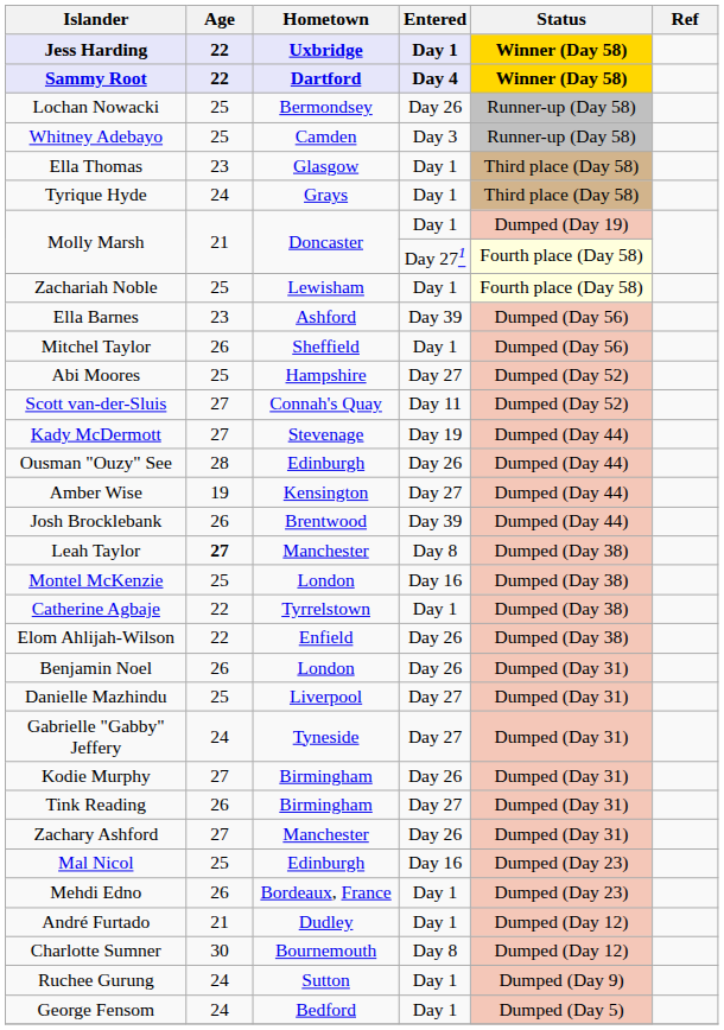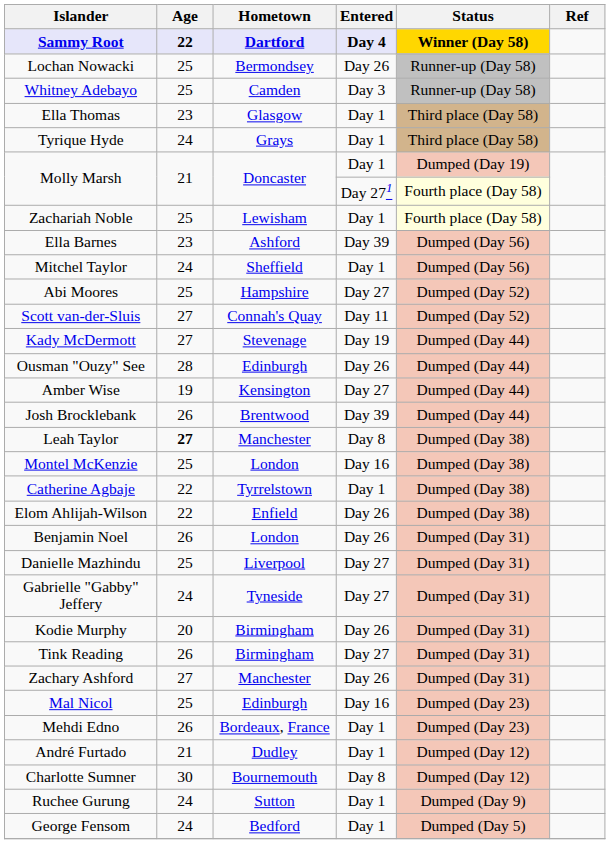 <table class="wikitable sortable" style="text-align:center;">
 <tr>
 <th style="width:150px;"><strong>Islander</strong></th>
 <th style="width:50px;"><strong>Age</strong></th>
 <th style="width:120px;"><strong>Hometown</strong></th>
 <th style="width:50px;"><strong>Entered</strong></th>
 <th style="width:150px;"><strong>Status</strong></th>
 <th style="width:50px;"><strong>Ref</strong></th>
-</tr>
-<tr>
-<td style="background:lavender;"><strong>Jess Harding</strong></td>
-<td style="background:lavender;"><strong>22</strong></td>
-<td style="background:lavender;"><strong><a href='#'>Uxbridge</a></strong></td>
-<td style="background:lavender;"><strong>Day 1</strong></td>
-<td style="background:gold;"><strong>Winner (Day 58)</strong></td>
-<td align="center"></td>
 </tr>
 <tr>
 <td style="background:lavender;"><strong><a href='#'>Sammy Root</a></strong></td>
 <td style="background:lavender;"><strong>22</strong></td>
 <td style="background:lavender;"><strong><a href='#'>Dartford</a></strong></td>
 <td style="background:lavender;"><strong>Day 4</strong></td>
 <td style="background:gold;"><strong>Winner (Day 58)</strong></td>
 <td align="center"></td>
 </tr>
 <tr>
 <td>Lochan Nowacki</td>
 <td>25</td>
 <td><a href='#'>Bermondsey</a></td>
 <td>Day 26</td>
 <td style="background:silver;">Runner-up (Day 58)</td>
 <td align="center"></td>
 </tr>
 <tr>
 <td><a href='#'>Whitney Adebayo</a></td>
 <td>25</td>
 <td><a href='#'>Camden</a></td>
 <td>Day 3</td>
 <td style="background:silver;">Runner-up (Day 58)</td>
 <td align="center"></td>
 </tr>
 <tr>
 <td>Ella Thomas</td>
 <td>23</td>
 <td><a href='#'>Glasgow</a></td>
 <td>Day 1</td>
 <td style="background:tan;">Third place (Day 58)</td>
 <td align="center"></td>
 </tr>
 <tr>
 <td>Tyrique Hyde</td>
 <td>24</td>
 <td><a href='#'>Grays</a></td>
 <td>Day 1</td>
 <td style="background:tan;">Third place (Day 58)</td>
 <td align="center"></td>
 </tr>
 <tr>
 <td rowspan="2">Molly Marsh</td>
 <td rowspan="2">21</td>
 <td rowspan="2"><a href='#'>Doncaster</a></td>
 <td>Day 1</td>
 <td style="background:#f4c7b8;">Dumped (Day 19)</td>
 <td rowspan="2" align="center"></td>
 </tr>
 <tr>
 <td>Day 27<em><a href='#'><sup>1</sup></a></em></td>
 <td style="background:#FFFFDD;">Fourth place (Day 58)</td>
 </tr>
 <tr>
 <td>Zachariah Noble</td>
 <td>25</td>
 <td><a href='#'>Lewisham</a></td>
 <td>Day 1</td>
 <td style="background:#FFFFDD;">Fourth place (Day 58)</td>
 <td align="center"></td>
 </tr>
 <tr>
 <td>Ella Barnes</td>
 <td>23</td>
 <td><a href='#'>Ashford</a></td>
 <td>Day 39</td>
 <td style="background:#f4c7b8;">Dumped (Day 56)</td>
 <td></td>
 </tr>
 <tr>
 <td>Mitchel Taylor</td>
-<td>26</td>
+<td>24</td>
 <td><a href='#'>Sheffield</a></td>
 <td>Day 1</td>
 <td style="background:#f4c7b8;">Dumped (Day 56)</td>
 <td align="center"></td>
 </tr>
 <tr>
 <td>Abi Moores</td>
 <td>25</td>
 <td><a href='#'>Hampshire</a></td>
 <td>Day 27</td>
 <td style="background:#f4c7b8;">Dumped (Day 52)</td>
 <td align="center"></td>
 </tr>
 <tr>
 <td><a href='#'>Scott van-der-Sluis</a></td>
 <td>27</td>
 <td><a href='#'>Connah's Quay</a></td>
 <td>Day 11</td>
 <td style="background:#f4c7b8;">Dumped (Day 52)</td>
 <td align="center"></td>
 </tr>
 <tr>
 <td><a href='#'>Kady McDermott</a></td>
 <td>27</td>
 <td><a href='#'>Stevenage</a></td>
 <td>Day 19</td>
 <td style="background:#f4c7b8;">Dumped (Day 44)</td>
 <td></td>
 </tr>
 <tr>
 <td>Ousman "Ouzy" See</td>
 <td>28</td>
 <td><a href='#'>Edinburgh</a></td>
 <td>Day 26</td>
 <td style="background:#f4c7b8;">Dumped (Day 44)</td>
 <td align="center"></td>
 </tr>
 <tr>
 <td>Amber Wise</td>
 <td>19</td>
 <td><a href='#'>Kensington</a></td>
 <td>Day 27</td>
 <td style="background:#f4c7b8;">Dumped (Day 44)</td>
 <td align="center"></td>
 </tr>
 <tr>
 <td>Josh Brocklebank</td>
 <td>26</td>
 <td><a href='#'>Brentwood</a></td>
 <td>Day 39</td>
 <td style="background:#f4c7b8;">Dumped (Day 44)</td>
 <td></td>
 </tr>
 <tr>
 <td>Leah Taylor</td>
 <td><strong>27</strong></td>
 <td><a href='#'>Manchester</a></td>
 <td>Day 8</td>
 <td style="background:#f4c7b8;">Dumped (Day 38)</td>
 <td align="center"></td>
 </tr>
 <tr>
 <td><a href='#'>Montel McKenzie</a></td>
 <td>25</td>
 <td><a href='#'>London</a></td>
 <td>Day 16</td>
 <td style="background:#f4c7b8;">Dumped (Day 38)</td>
 <td></td>
 </tr>
 <tr>
 <td><a href='#'>Catherine Agbaje</a></td>
 <td>22</td>
 <td><a href='#'>Tyrrelstown</a></td>
 <td>Day 1</td>
 <td style="background:#f4c7b8;">Dumped (Day 38)</td>
 <td align="center"></td>
 </tr>
 <tr>
 <td>Elom Ahlijah-Wilson</td>
 <td>22</td>
 <td><a href='#'>Enfield</a></td>
 <td>Day 26</td>
 <td style="background:#f4c7b8;">Dumped (Day 38)</td>
 <td align="center"></td>
 </tr>
 <tr>
 <td>Benjamin Noel</td>
 <td>26</td>
 <td><a href='#'>London</a></td>
 <td>Day 26</td>
 <td style="background:#f4c7b8;">Dumped (Day 31)</td>
 <td align="center"></td>
 </tr>
 <tr>
 <td>Danielle Mazhindu</td>
 <td>25</td>
 <td><a href='#'>Liverpool</a></td>
 <td>Day 27</td>
 <td style="background:#f4c7b8;">Dumped (Day 31)</td>
 <td align="center"></td>
 </tr>
 <tr>
 <td>Gabrielle "Gabby" Jeffery</td>
 <td>24</td>
 <td><a href='#'>Tyneside</a></td>
 <td>Day 27</td>
 <td style="background:#f4c7b8;">Dumped (Day 31)</td>
 <td align="center"></td>
 </tr>
 <tr>
 <td>Kodie Murphy</td>
-<td>27</td>
+<td>20</td>
 <td><a href='#'>Birmingham</a></td>
 <td>Day 26</td>
 <td style="background:#f4c7b8;">Dumped (Day 31)</td>
 <td align="center"></td>
 </tr>
 <tr>
 <td>Tink Reading</td>
 <td>26</td>
 <td><a href='#'>Birmingham</a></td>
 <td>Day 27</td>
 <td style="background:#f4c7b8;">Dumped (Day 31)</td>
 <td align="center"></td>
 </tr>
 <tr>
 <td>Zachary Ashford</td>
 <td>27</td>
 <td><a href='#'>Manchester</a></td>
 <td>Day 26</td>
 <td style="background:#f4c7b8;">Dumped (Day 31)</td>
 <td align="center"></td>
 </tr>
 <tr>
 <td><a href='#'>Mal Nicol</a></td>
 <td>25</td>
 <td><a href='#'>Edinburgh</a></td>
 <td>Day 16</td>
 <td style="background:#f4c7b8;">Dumped (Day 23)</td>
 <td></td>
 </tr>
 <tr>
 <td>Mehdi Edno</td>
 <td>26</td>
 <td><a href='#'>Bordeaux</a>, <a href='#'>France</a></td>
 <td>Day 1</td>
 <td style="background:#f4c7b8;">Dumped (Day 23)</td>
 <td align="center"></td>
 </tr>
 <tr>
 <td>André Furtado</td>
 <td>21</td>
 <td><a href='#'>Dudley</a></td>
 <td>Day 1</td>
 <td style="background:#f4c7b8;">Dumped (Day 12)</td>
 <td align="center"></td>
 </tr>
 <tr>
 <td>Charlotte Sumner</td>
 <td>30</td>
 <td><a href='#'>Bournemouth</a></td>
 <td>Day 8</td>
 <td style="background:#f4c7b8;">Dumped (Day 12)</td>
 <td align="center"></td>
 </tr>
 <tr>
 <td>Ruchee Gurung</td>
 <td>24</td>
 <td><a href='#'>Sutton</a></td>
 <td>Day 1</td>
 <td style="background:#f4c7b8;">Dumped (Day 9)</td>
 <td align="center"></td>
 </tr>
 <tr>
 <td>George Fensom</td>
 <td>24</td>
 <td><a href='#'>Bedford</a></td>
 <td>Day 1</td>
 <td style="background:#f4c7b8;">Dumped (Day 5)</td>
 <td align="center"></td>
 </tr>
 <tr>
 </tr>
 </table>
